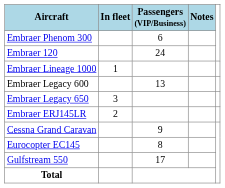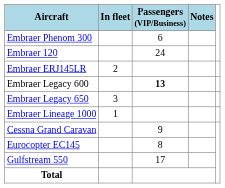 <table class="toccolours" border="1" cellpadding="3" style="margin:1em auto; border-collapse:collapse">
 <tr bgcolor=lightblue>
 <th>Aircraft</th>
 <th>In fleet</th>
 <th>Passengers<br><small>(VIP/Business)</small></th>
 <th>Notes</th>
 </tr>
 <tr>
 <td><a href='#'>Embraer Phenom 300</a></td>
 <td align="center"></td>
 <td align="center">6</td>
 <td></td>
 </tr>
 <tr>
 <td><a href='#'>Embraer 120</a></td>
 <td align="center"></td>
 <td align="center">24</td>
 <td></td>
 </tr>
 <tr>
-<td><a href='#'>Embraer Lineage 1000</a></td>
-<td align="center">1</td>
-<td align="center"></td>
-<td align="center"></td>
+<td><a href='#'>Embraer ERJ145LR</a></td>
+<td align="center">2</td>
+<td></td>
+<td></td>
 <td></td>
 </tr>
 <tr>
 <td>Embraer Legacy 600</td>
 <td align="center"></td>
-<td align="center">13</td>
+<td align="center"><strong>13</strong></td>
 <td></td>
 </tr>
 <tr>
 <td><a href='#'>Embraer Legacy 650</a></td>
 <td align="center">3</td>
 <td align="center"></td>
 <td align="center"></td>
 <td></td>
 </tr>
 <tr>
-<td><a href='#'>Embraer ERJ145LR</a></td>
-<td align="center">2</td>
-<td></td>
-<td></td>
+<td><a href='#'>Embraer Lineage 1000</a></td>
+<td align="center">1</td>
+<td align="center"></td>
+<td align="center"></td>
 <td></td>
 </tr>
 <tr>
 <td><a href='#'>Cessna Grand Caravan</a></td>
 <td align="center"></td>
 <td align="center">9</td>
 <td></td>
 </tr>
 <tr>
 <td><a href='#'>Eurocopter EC145</a></td>
 <td align="center"></td>
 <td align="center">8</td>
 <td></td>
 </tr>
 <tr>
 <td><a href='#'>Gulfstream 550</a></td>
 <td align="center"></td>
 <td align="center">17</td>
 <td></td>
 </tr>
 <tr>
 <th>Total</th>
 <th></th>
 <td colspan=2></td>
 </tr>
 </table>
